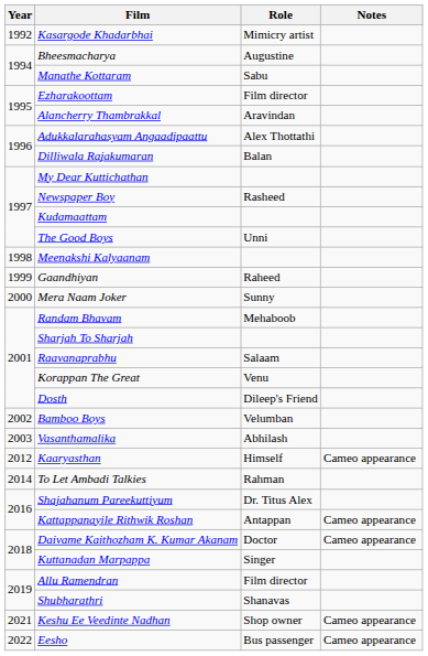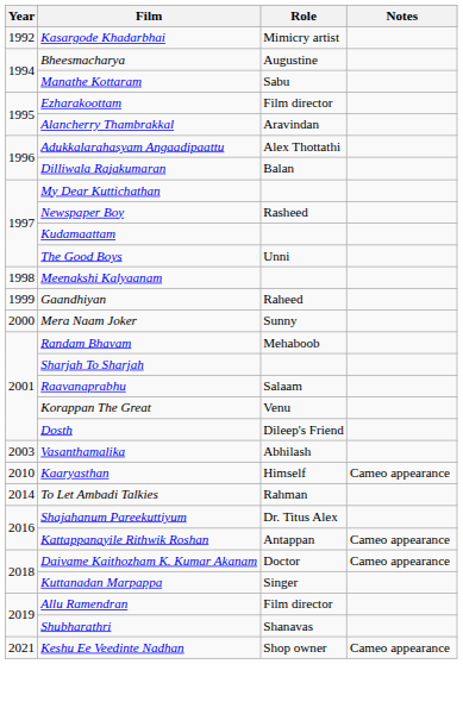 <table class="wikitable sortable" style="font-size:95%;">
 <tr style="background:#ccc; text-align:center;">
 <th>Year</th>
 <th>Film</th>
 <th>Role</th>
 <th style="width: 120px;">Notes</th>
 </tr>
 <tr>
 <td>1992</td>
 <td><em><a href='#'>Kasargode Khadarbhai</a></em></td>
 <td>Mimicry artist</td>
 <td></td>
 </tr>
 <tr>
 <td rowspan="2">1994</td>
 <td><em>Bheesmacharya</em></td>
 <td>Augustine</td>
 <td></td>
 </tr>
 <tr>
 <td><em><a href='#'>Manathe Kottaram</a></em></td>
 <td>Sabu</td>
 <td></td>
 </tr>
 <tr>
 <td rowspan="2">1995</td>
 <td><em><a href='#'>Ezharakoottam</a></em></td>
 <td>Film director</td>
 <td></td>
 </tr>
 <tr>
 <td><a href='#'><em>Alancherry Thambrakkal</em></a></td>
 <td>Aravindan</td>
 <td></td>
 </tr>
 <tr>
 <td rowspan="2">1996</td>
 <td><em><a href='#'>Adukkalarahasyam Angaadipaattu</a></em></td>
 <td>Alex Thottathi</td>
 <td></td>
 </tr>
 <tr>
 <td><em><a href='#'>Dilliwala Rajakumaran</a></em></td>
 <td>Balan</td>
 <td></td>
 </tr>
 <tr>
 <td rowspan="4">1997</td>
 <td><em><a href='#'>My Dear Kuttichathan</a></em></td>
 <td></td>
 <td></td>
 </tr>
 <tr>
 <td><em><a href='#'>Newspaper Boy</a></em></td>
 <td>Rasheed</td>
 <td></td>
 </tr>
 <tr>
 <td><em><a href='#'>Kudamaattam</a></em></td>
 <td></td>
 <td></td>
 </tr>
 <tr>
 <td><em><a href='#'>The Good Boys</a></em></td>
 <td>Unni</td>
 <td></td>
 </tr>
 <tr>
 <td>1998</td>
 <td><em><a href='#'>Meenakshi Kalyaanam</a></em></td>
 <td></td>
 <td></td>
 </tr>
 <tr>
 <td>1999</td>
 <td><em>Gaandhiyan</em></td>
 <td>Raheed</td>
 <td></td>
 </tr>
 <tr>
 <td>2000</td>
 <td><em>Mera Naam Joker</em></td>
 <td>Sunny</td>
 <td></td>
 </tr>
 <tr>
 <td rowspan="5">2001</td>
 <td><em><a href='#'>Randam Bhavam</a></em></td>
 <td>Mehaboob</td>
 <td></td>
 </tr>
 <tr>
 <td><em><a href='#'>Sharjah To Sharjah</a></em></td>
 <td></td>
 <td></td>
 </tr>
 <tr>
 <td><em><a href='#'>Raavanaprabhu</a></em></td>
 <td>Salaam</td>
 <td></td>
 </tr>
 <tr>
 <td><em>Korappan The Great</em></td>
 <td>Venu</td>
 <td></td>
 </tr>
 <tr>
 <td><em><a href='#'>Dosth</a></em></td>
 <td>Dileep's Friend</td>
 </tr>
 <tr>
-<td>2002</td>
-<td><em><a href='#'>Bamboo Boys</a></em></td>
-<td>Velumban</td>
-<td></td>
-</tr>
-<tr>
 <td>2003</td>
 <td><em><a href='#'>Vasanthamalika</a></em></td>
 <td>Abhilash</td>
 <td></td>
 </tr>
 <tr>
-<td>2012</td>
+<td>2010</td>
 <td><em><a href='#'>Kaaryasthan</a></em></td>
 <td>Himself</td>
 <td>Cameo appearance</td>
 </tr>
 <tr>
 <td>2014</td>
 <td><em>To Let Ambadi Talkies</em></td>
 <td>Rahman</td>
 <td></td>
 </tr>
 <tr>
 <td rowspan="2">2016</td>
 <td><em><a href='#'>Shajahanum Pareekuttiyum</a></em></td>
 <td>Dr. Titus Alex</td>
 <td></td>
 </tr>
 <tr>
 <td><em><a href='#'>Kattappanayile Rithwik Roshan</a></em></td>
 <td>Antappan</td>
 <td>Cameo appearance</td>
 </tr>
 <tr>
 <td rowspan="2">2018</td>
 <td><em><a href='#'>Daivame Kaithozham K. Kumar Akanam</a></em></td>
 <td>Doctor</td>
 <td>Cameo appearance</td>
 </tr>
 <tr>
 <td><em><a href='#'>Kuttanadan Marpappa</a></em></td>
 <td>Singer</td>
 <td></td>
 </tr>
 <tr>
 <td rowspan="2">2019</td>
 <td><em><a href='#'>Allu Ramendran</a></em></td>
 <td>Film director</td>
 <td></td>
 </tr>
 <tr>
 <td><em><a href='#'>Shubharathri</a></em></td>
 <td>Shanavas</td>
 <td></td>
 </tr>
 <tr>
 <td>2021</td>
 <td><em><a href='#'>Keshu Ee Veedinte Nadhan</a></em></td>
 <td>Shop owner</td>
 <td>Cameo appearance</td>
 </tr>
-<tr>
-<td>2022</td>
-<td><em><a href='#'>Eesho</a></em></td>
-<td>Bus passenger</td>
-<td>Cameo appearance</td>
-</tr>
 </table>
